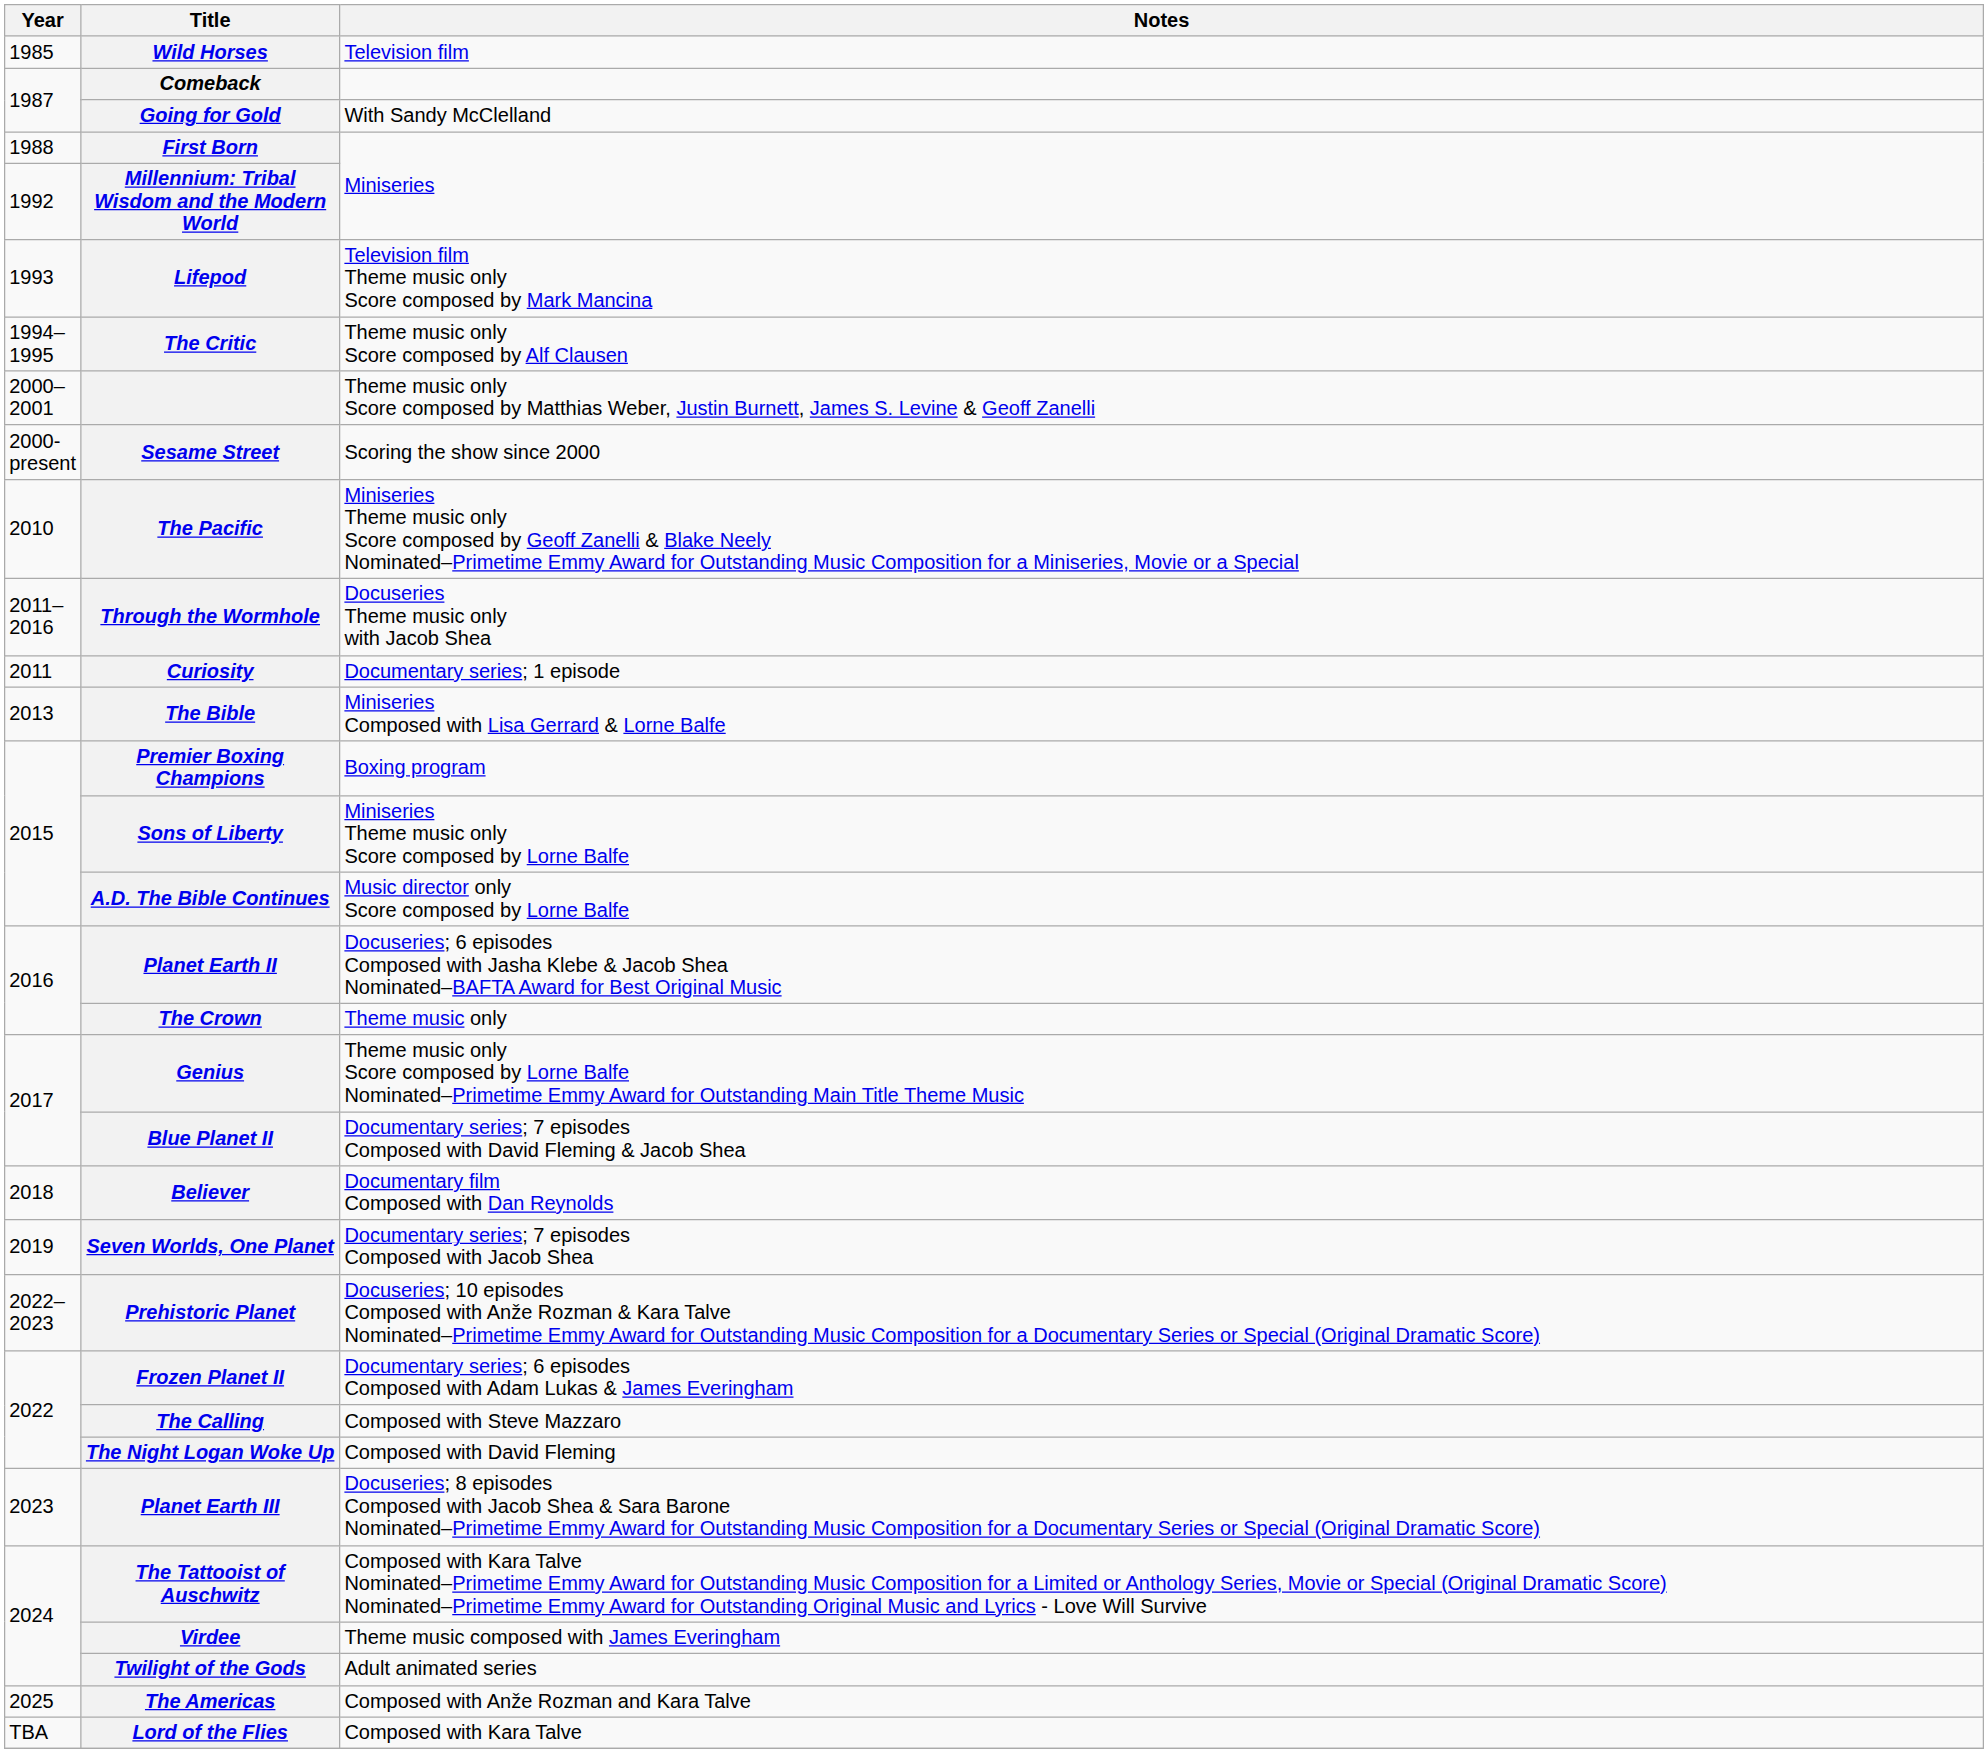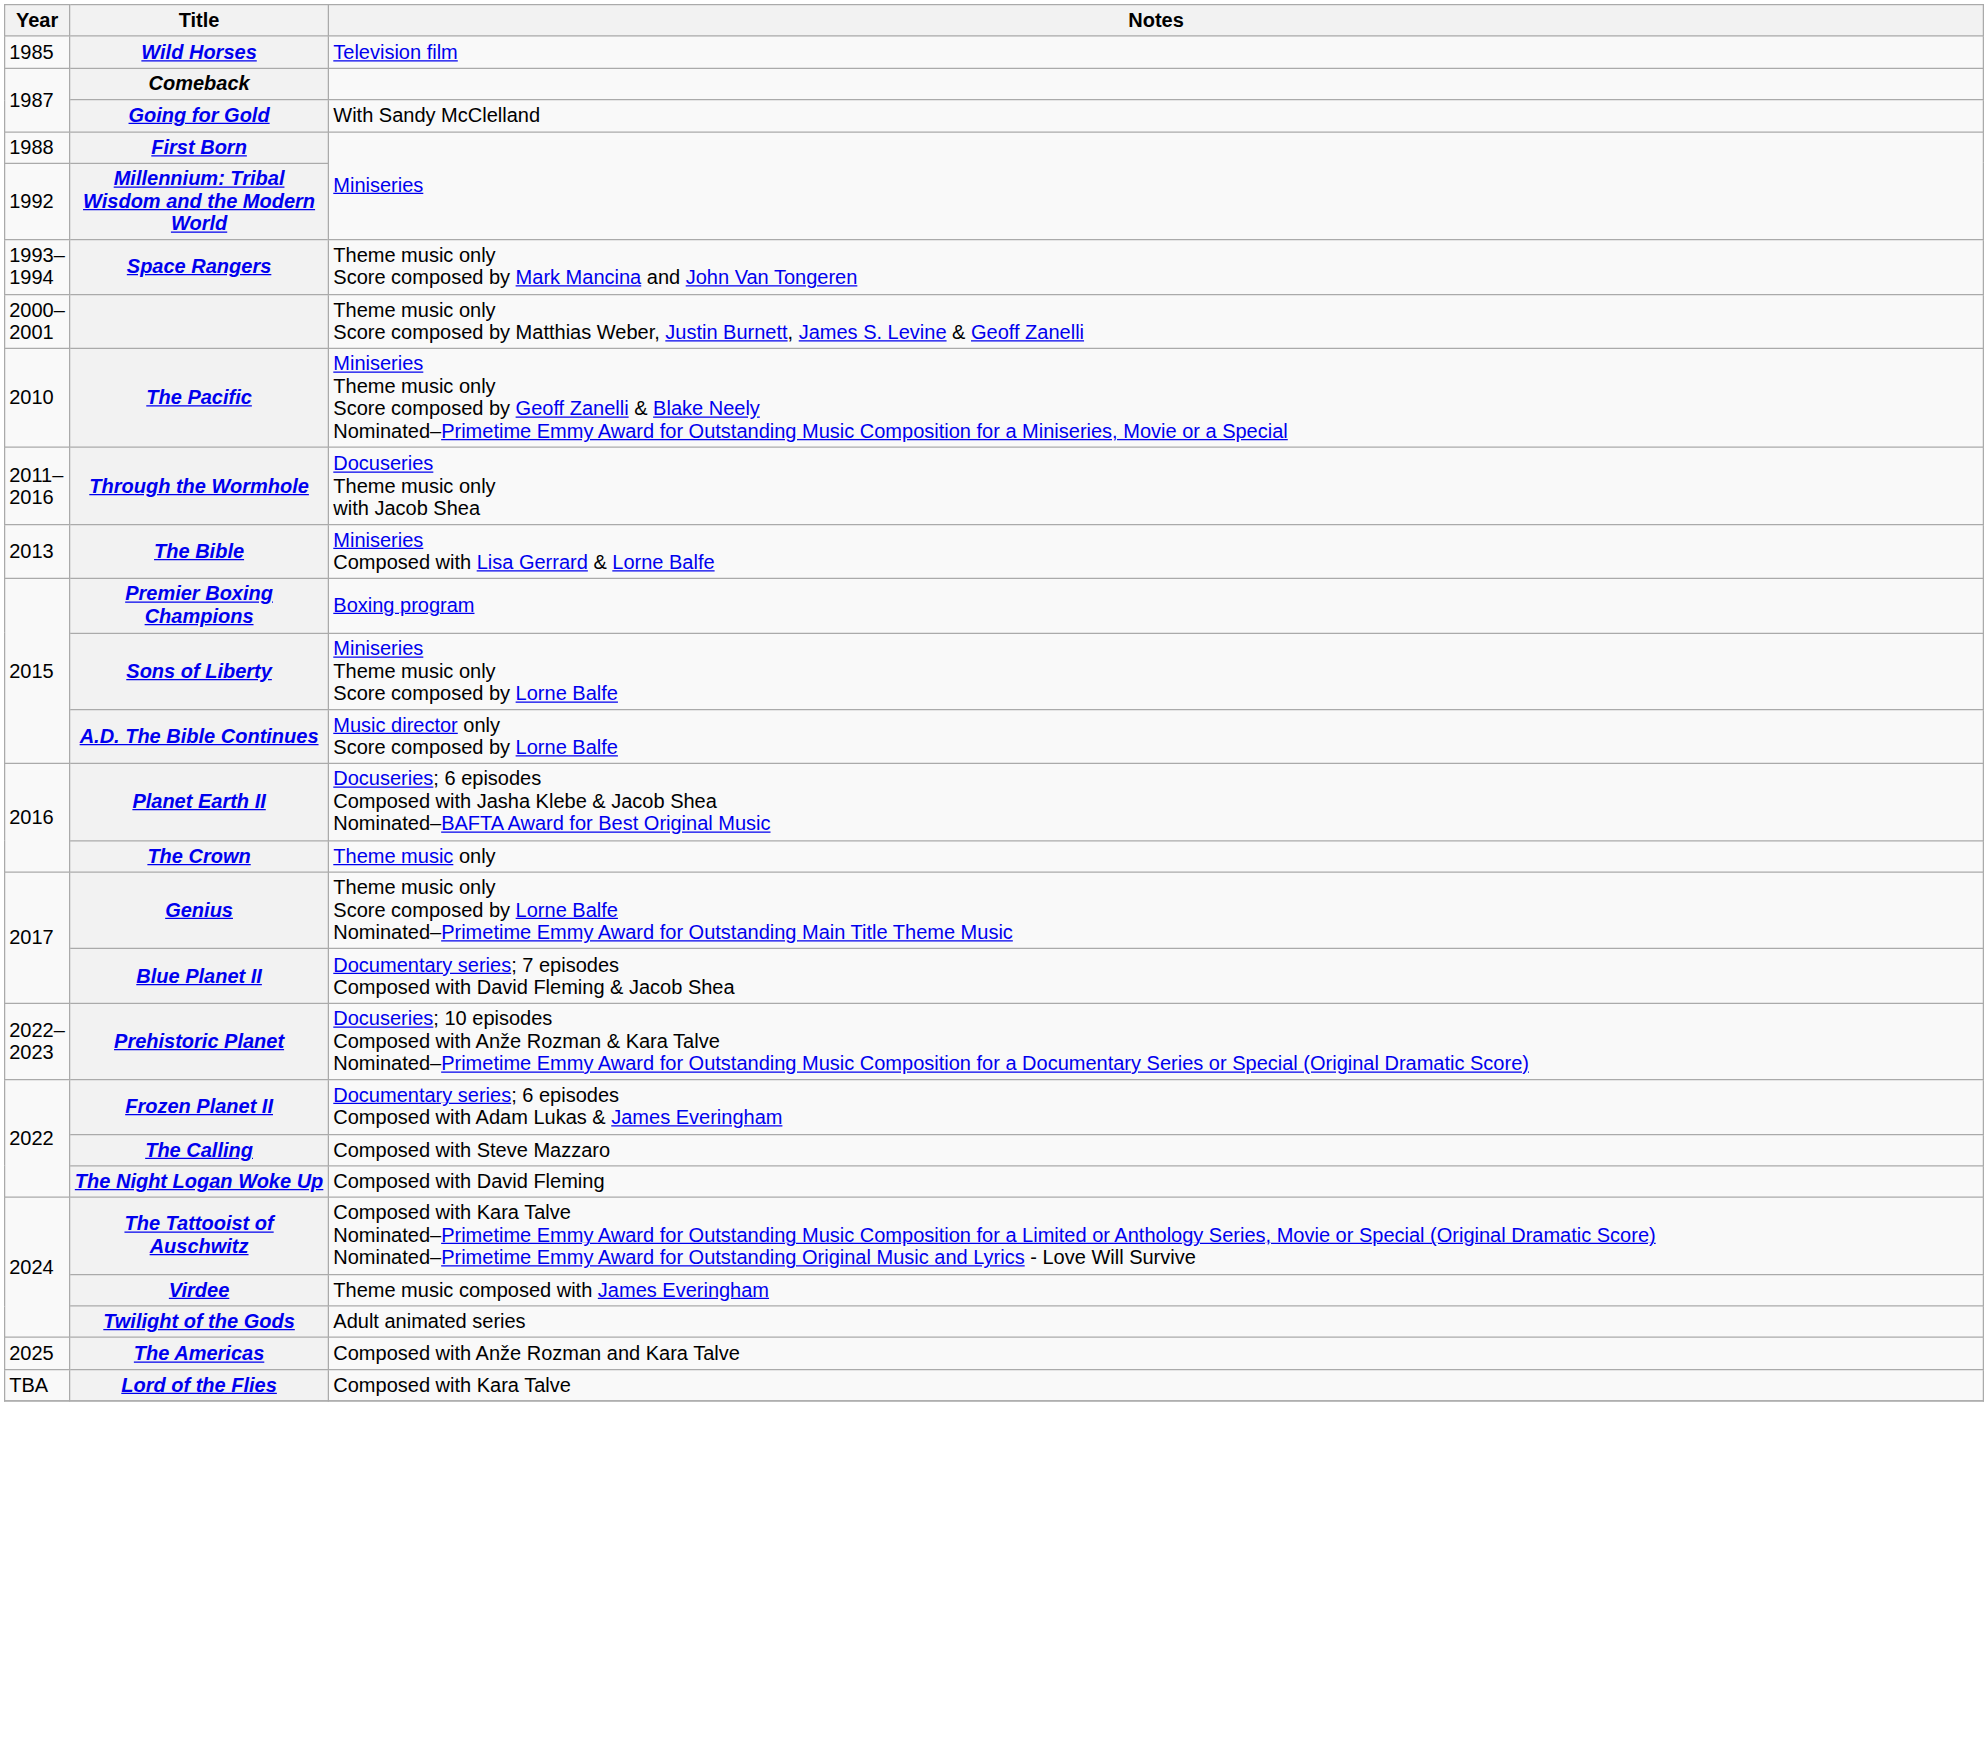 <table class="wikitable sortable" width="100%">
 <tr>
 <th width="30">Year</th>
 <th width="200">Title</th>
 <th>Notes</th>
 </tr>
 <tr>
 <td>1985</td>
 <th><em><a href='#'>Wild Horses</a></em></th>
 <td><a href='#'>Television film</a></td>
 </tr>
 <tr>
 <td rowspan="2">1987</td>
 <th><em>Comeback</em></th>
 <td></td>
 </tr>
 <tr>
 <th><em><a href='#'>Going for Gold</a></em></th>
 <td>With Sandy McClelland</td>
 </tr>
 <tr>
 <td>1988</td>
 <th><em><a href='#'>First Born</a></em></th>
 <td rowspan="2"><a href='#'>Miniseries</a></td>
 </tr>
 <tr>
 <td>1992</td>
 <th><em><a href='#'>Millennium: Tribal Wisdom and the Modern World</a></em></th>
 </tr>
 <tr>
-<td>1993</td>
-<th><em><a href='#'>Lifepod</a></em></th>
-<td><a href='#'>Television film</a><br>Theme music only<br>Score composed by <a href='#'>Mark Mancina</a></td>
-</tr>
-<tr>
-<td>1994–1995</td>
-<th><em><a href='#'>The Critic</a></em></th>
-<td>Theme music only<br>Score composed by <a href='#'>Alf Clausen</a></td>
+<td>1993–1994</td>
+<th><em><a href='#'>Space Rangers</a></em></th>
+<td>Theme music only<br>Score composed by <a href='#'>Mark Mancina</a> and <a href='#'>John Van Tongeren</a></td>
 </tr>
 <tr>
 <td>2000–2001</td>
 <th><em></em></th>
 <td>Theme music only<br>Score composed by Matthias Weber, <a href='#'>Justin Burnett</a>, <a href='#'>James S. Levine</a> & <a href='#'>Geoff Zanelli</a></td>
-</tr>
-<tr>
-<td>2000-present</td>
-<th><em><a href='#'>Sesame Street</a></em></th>
-<td>Scoring the show since 2000</td>
 </tr>
 <tr>
 <td>2010</td>
 <th><em><a href='#'>The Pacific</a></em></th>
 <td><a href='#'>Miniseries</a><br>Theme music only<br>Score composed by <a href='#'>Geoff Zanelli</a> & <a href='#'>Blake Neely</a><br>Nominated–<a href='#'>Primetime Emmy Award for Outstanding Music Composition for a Miniseries, Movie or a Special</a></td>
 </tr>
 <tr>
 <td>2011–2016</td>
 <th><em><a href='#'>Through the Wormhole</a></em></th>
 <td><a href='#'>Docuseries</a><br>Theme music only<br>with Jacob Shea</td>
-</tr>
-<tr>
-<td>2011</td>
-<th><em><a href='#'>Curiosity</a></em></th>
-<td><a href='#'>Documentary series</a>; 1 episode</td>
 </tr>
 <tr>
 <td>2013</td>
 <th><em><a href='#'>The Bible</a></em></th>
 <td><a href='#'>Miniseries</a><br>Composed with <a href='#'>Lisa Gerrard</a> & <a href='#'>Lorne Balfe</a></td>
 </tr>
 <tr>
 <td rowspan="3">2015</td>
 <th><em><a href='#'>Premier Boxing Champions</a></em></th>
 <td><a href='#'>Boxing program</a></td>
 </tr>
 <tr>
 <th><em><a href='#'>Sons of Liberty</a></em></th>
 <td><a href='#'>Miniseries</a><br>Theme music only<br>Score composed by <a href='#'>Lorne Balfe</a></td>
 </tr>
 <tr>
 <th><em><a href='#'>A.D. The Bible Continues</a></em></th>
 <td><a href='#'>Music director</a> only<br>Score composed by <a href='#'>Lorne Balfe</a></td>
 </tr>
 <tr>
 <td rowspan="2">2016</td>
 <th><em><a href='#'>Planet Earth II</a></em></th>
 <td><a href='#'>Docuseries</a>; 6 episodes<br>Composed with Jasha Klebe & Jacob Shea<br>Nominated–<a href='#'>BAFTA Award for Best Original Music</a></td>
 </tr>
 <tr>
 <th><em><a href='#'>The Crown</a></em></th>
 <td><a href='#'>Theme music</a> only</td>
 </tr>
 <tr>
 <td rowspan="2">2017</td>
 <th><em><a href='#'>Genius</a></em></th>
 <td>Theme music only<br>Score composed by <a href='#'>Lorne Balfe</a><br>Nominated–<a href='#'>Primetime Emmy Award for Outstanding Main Title Theme Music</a></td>
 </tr>
 <tr>
 <th><em><a href='#'>Blue Planet II</a></em></th>
 <td><a href='#'>Documentary series</a>; 7 episodes<br>Composed with David Fleming & Jacob Shea</td>
 </tr>
 <tr>
-<td>2018</td>
-<th><em><a href='#'>Believer</a></em></th>
-<td><a href='#'>Documentary film</a><br>Composed with <a href='#'>Dan Reynolds</a></td>
-</tr>
-<tr>
-<td>2019</td>
-<th><em><a href='#'>Seven Worlds, One Planet</a></em></th>
-<td><a href='#'>Documentary series</a>; 7 episodes<br>Composed with Jacob Shea</td>
-</tr>
-<tr>
 <td>2022–2023</td>
 <th><em><a href='#'>Prehistoric Planet</a></em></th>
 <td><a href='#'>Docuseries</a>; 10 episodes<br>Composed with Anže Rozman & Kara Talve<br>Nominated–<a href='#'>Primetime Emmy Award for Outstanding Music Composition for a Documentary Series or Special (Original Dramatic Score)</a></td>
 </tr>
 <tr>
 <td rowspan="3">2022</td>
 <th><em><a href='#'>Frozen Planet II</a></em></th>
 <td><a href='#'>Documentary series</a>; 6 episodes<br>Composed with Adam Lukas & <a href='#'>James Everingham</a></td>
 </tr>
 <tr>
 <th><em><a href='#'>The Calling</a></em></th>
 <td>Composed with Steve Mazzaro</td>
 </tr>
 <tr>
 <th><em><a href='#'>The Night Logan Woke Up</a></em></th>
 <td>Composed with David Fleming</td>
-</tr>
-<tr>
-<td>2023</td>
-<th><em><a href='#'>Planet Earth III</a></em></th>
-<td><a href='#'>Docuseries</a>; 8 episodes<br>Composed with Jacob Shea & Sara Barone<br>Nominated–<a href='#'>Primetime Emmy Award for Outstanding Music Composition for a Documentary Series or Special (Original Dramatic Score)</a></td>
 </tr>
 <tr>
 <td rowspan="3">2024</td>
 <th><em><a href='#'>The Tattooist of Auschwitz</a></em></th>
 <td>Composed with Kara Talve<br>Nominated–<a href='#'>Primetime Emmy Award for Outstanding Music Composition for a Limited or Anthology Series, Movie or Special (Original Dramatic Score)</a><br>Nominated–<a href='#'>Primetime Emmy Award for Outstanding Original Music and Lyrics</a> - Love Will Survive</td>
 </tr>
 <tr>
 <th><em><a href='#'>Virdee</a></em></th>
 <td>Theme music composed with <a href='#'>James Everingham</a></td>
 </tr>
 <tr>
 <th><em><a href='#'>Twilight of the Gods</a></em></th>
 <td>Adult animated series</td>
 </tr>
 <tr>
 <td>2025</td>
 <th><em><a href='#'>The Americas</a></em></th>
 <td>Composed with Anže Rozman and Kara Talve</td>
 </tr>
 <tr>
 <td>TBA</td>
 <th><em><a href='#'>Lord of the Flies</a></em></th>
 <td>Composed with Kara Talve</td>
 </tr>
 <tr>
 </tr>
 </table>
